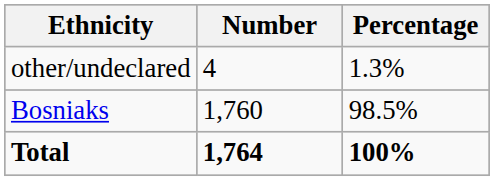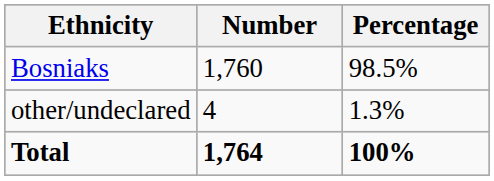 <table class="wikitable">
 <tr>
 <th width="100px">Ethnicity</th>
 <th width="80px">Number</th>
 <th width="80px">Percentage</th>
 </tr>
 <tr>
+<td><a href='#'>Bosniaks</a></td>
+<td>1,760</td>
+<td>98.5%</td>
+</tr>
+<tr>
 <td>other/undeclared</td>
 <td>4</td>
 <td>1.3%</td>
-</tr>
-<tr>
-<td><a href='#'>Bosniaks</a></td>
-<td>1,760</td>
-<td>98.5%</td>
 </tr>
 <tr>
 <td><strong>Total</strong></td>
 <td><strong>1,764</strong></td>
 <td><strong>100%</strong></td>
 </tr>
 </table>
